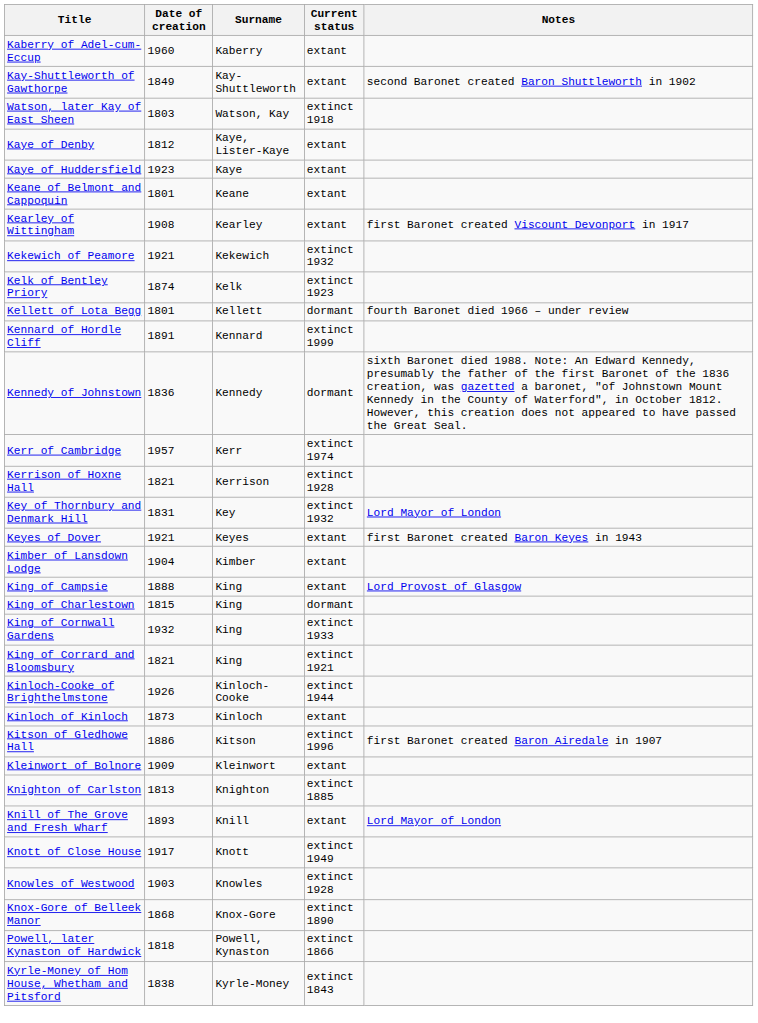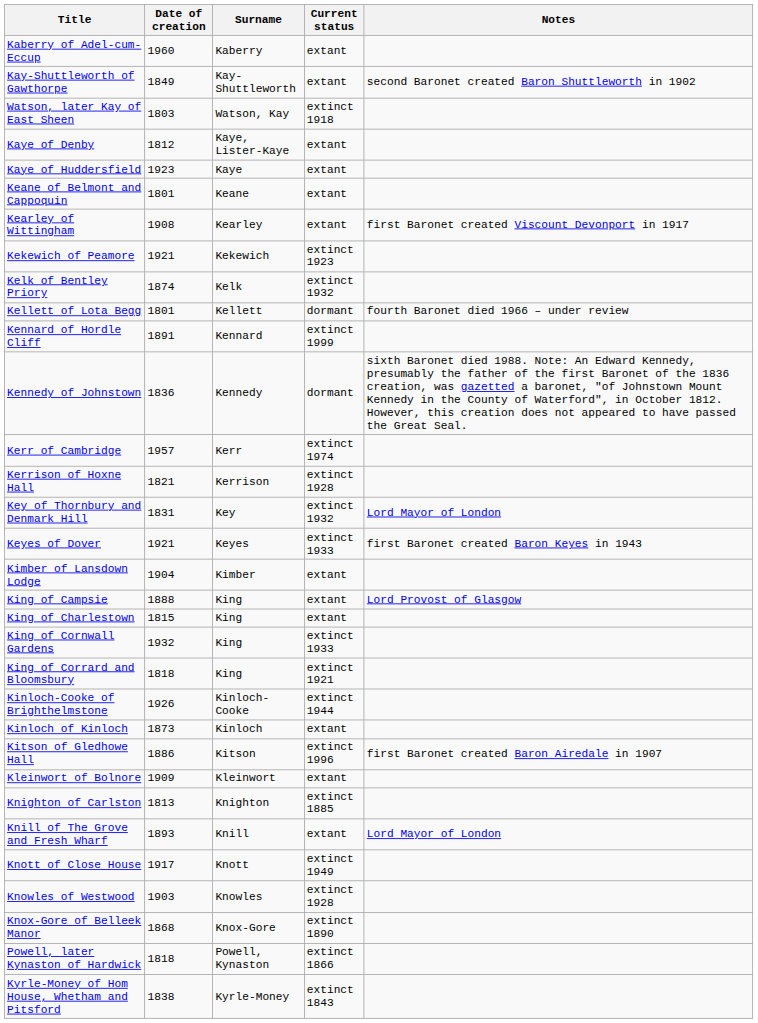 <table class="wikitable">
 <tr>
 <th>Title</th>
 <th>Date of creation</th>
 <th>Surname</th>
 <th>Current status</th>
 <th>Notes</th>
 </tr>
 <tr>
 <td><a href='#'>Kaberry of Adel-cum-Eccup</a></td>
 <td>1960</td>
 <td>Kaberry</td>
 <td>extant</td>
 <td></td>
 </tr>
 <tr>
 <td><a href='#'>Kay-Shuttleworth of Gawthorpe</a></td>
 <td>1849</td>
 <td>Kay-Shuttleworth</td>
 <td>extant</td>
 <td>second Baronet created <a href='#'>Baron Shuttleworth</a> in 1902</td>
 </tr>
 <tr>
 <td><a href='#'>Watson, later Kay of East Sheen</a></td>
 <td>1803</td>
 <td>Watson, Kay</td>
 <td>extinct 1918</td>
 <td></td>
 </tr>
 <tr>
 <td><a href='#'>Kaye of Denby</a></td>
 <td>1812</td>
 <td>Kaye, Lister-Kaye</td>
 <td>extant</td>
 <td></td>
 </tr>
 <tr>
 <td><a href='#'>Kaye of Huddersfield</a></td>
 <td>1923</td>
 <td>Kaye</td>
 <td>extant</td>
 <td></td>
 </tr>
 <tr>
 <td><a href='#'>Keane of Belmont and Cappoquin</a></td>
 <td>1801</td>
 <td>Keane</td>
 <td>extant</td>
 <td></td>
 </tr>
 <tr>
 <td><a href='#'>Kearley of Wittingham</a></td>
 <td>1908</td>
 <td>Kearley</td>
 <td>extant</td>
 <td>first Baronet created <a href='#'>Viscount Devonport</a> in 1917</td>
 </tr>
 <tr>
 <td><a href='#'>Kekewich of Peamore</a></td>
 <td>1921</td>
 <td>Kekewich</td>
-<td>extinct 1932</td>
+<td>extinct 1923</td>
 <td></td>
 </tr>
 <tr>
 <td><a href='#'>Kelk of Bentley Priory</a></td>
 <td>1874</td>
 <td>Kelk</td>
-<td>extinct 1923</td>
+<td>extinct 1932</td>
 <td></td>
 </tr>
 <tr>
 <td><a href='#'>Kellett of Lota Begg</a></td>
 <td>1801</td>
 <td>Kellett</td>
 <td>dormant</td>
 <td>fourth Baronet died 1966 – under review</td>
 </tr>
 <tr>
 <td><a href='#'>Kennard of Hordle Cliff</a></td>
 <td>1891</td>
 <td>Kennard</td>
 <td>extinct 1999</td>
 <td></td>
 </tr>
 <tr>
 <td><a href='#'>Kennedy of Johnstown</a></td>
 <td>1836</td>
 <td>Kennedy</td>
 <td>dormant</td>
 <td>sixth Baronet died 1988. Note: An Edward Kennedy, presumably the father of the first Baronet of the 1836 creation, was <a href='#'>gazetted</a> a baronet, "of Johnstown Mount Kennedy in the County of Waterford", in October 1812. However, this creation does not appeared to have passed the Great Seal.</td>
 </tr>
 <tr>
 <td><a href='#'>Kerr of Cambridge</a></td>
 <td>1957</td>
 <td>Kerr</td>
 <td>extinct 1974</td>
 <td></td>
 </tr>
 <tr>
 <td><a href='#'>Kerrison of Hoxne Hall</a></td>
 <td>1821</td>
 <td>Kerrison</td>
 <td>extinct 1928</td>
 <td></td>
 </tr>
 <tr>
 <td><a href='#'>Key of Thornbury and Denmark Hill</a></td>
 <td>1831</td>
 <td>Key</td>
 <td>extinct 1932</td>
 <td><a href='#'>Lord Mayor of London</a></td>
 </tr>
 <tr>
 <td><a href='#'>Keyes of Dover</a></td>
 <td>1921</td>
 <td>Keyes</td>
-<td>extant</td>
+<td>extinct 1933</td>
 <td>first Baronet created <a href='#'>Baron Keyes</a> in 1943</td>
 </tr>
 <tr>
 <td><a href='#'>Kimber of Lansdown Lodge</a></td>
 <td>1904</td>
 <td>Kimber</td>
 <td>extant</td>
 <td></td>
 </tr>
 <tr>
 <td><a href='#'>King of Campsie</a></td>
 <td>1888</td>
 <td>King</td>
 <td>extant</td>
 <td><a href='#'>Lord Provost of Glasgow</a></td>
 </tr>
 <tr>
 <td><a href='#'>King of Charlestown</a></td>
 <td>1815</td>
 <td>King</td>
-<td>dormant</td>
+<td>extant</td>
 <td></td>
 </tr>
 <tr>
 <td><a href='#'>King of Cornwall Gardens</a></td>
 <td>1932</td>
 <td>King</td>
 <td>extinct 1933</td>
 <td></td>
 </tr>
 <tr>
 <td><a href='#'>King of Corrard and Bloomsbury</a></td>
-<td>1821</td>
+<td>1818</td>
 <td>King</td>
 <td>extinct 1921</td>
 <td></td>
 </tr>
 <tr>
 <td><a href='#'>Kinloch-Cooke of Brighthelmstone</a></td>
 <td>1926</td>
 <td>Kinloch-Cooke</td>
 <td>extinct 1944</td>
 <td></td>
 </tr>
 <tr>
 <td><a href='#'>Kinloch of Kinloch</a></td>
 <td>1873</td>
 <td>Kinloch</td>
 <td>extant</td>
 <td></td>
 </tr>
 <tr>
 <td><a href='#'>Kitson of Gledhowe Hall</a></td>
 <td>1886</td>
 <td>Kitson</td>
 <td>extinct 1996</td>
 <td>first Baronet created <a href='#'>Baron Airedale</a> in 1907</td>
 </tr>
 <tr>
 <td><a href='#'>Kleinwort of Bolnore</a></td>
 <td>1909</td>
 <td>Kleinwort</td>
 <td>extant</td>
 <td></td>
 </tr>
 <tr>
 <td><a href='#'>Knighton of Carlston</a></td>
 <td>1813</td>
 <td>Knighton</td>
 <td>extinct 1885</td>
 <td></td>
 </tr>
 <tr>
 <td><a href='#'>Knill of The Grove and Fresh Wharf</a></td>
 <td>1893</td>
 <td>Knill</td>
 <td>extant</td>
 <td><a href='#'>Lord Mayor of London</a></td>
 </tr>
 <tr>
 <td><a href='#'>Knott of Close House</a></td>
 <td>1917</td>
 <td>Knott</td>
 <td>extinct 1949</td>
 <td></td>
 </tr>
 <tr>
 <td><a href='#'>Knowles of Westwood</a></td>
 <td>1903</td>
 <td>Knowles</td>
 <td>extinct 1928</td>
 <td></td>
 </tr>
 <tr>
 <td><a href='#'>Knox-Gore of Belleek Manor</a></td>
 <td>1868</td>
 <td>Knox-Gore</td>
 <td>extinct 1890</td>
 <td></td>
 </tr>
 <tr>
 <td><a href='#'>Powell, later Kynaston of Hardwick</a></td>
 <td>1818</td>
 <td>Powell, Kynaston</td>
 <td>extinct 1866</td>
 <td></td>
 </tr>
 <tr>
 <td><a href='#'>Kyrle-Money of Hom House, Whetham and Pitsford</a></td>
 <td>1838</td>
 <td>Kyrle-Money</td>
 <td>extinct 1843</td>
 <td></td>
 </tr>
 </table>
